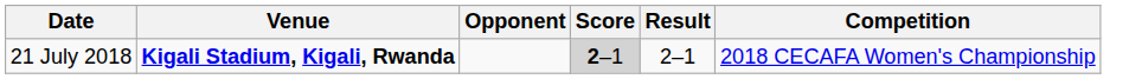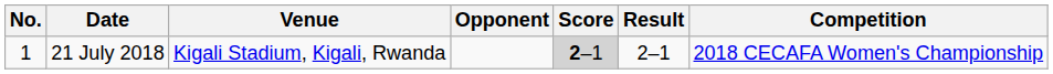 <table class="wikitable">
 <tr>
+<th>No.</th>
 <th>Date</th>
 <th>Venue</th>
 <th>Opponent</th>
 <th>Score</th>
 <th>Result</th>
 <th>Competition</th>
 </tr>
 <tr>
+<td style="text-align:center;">1</td>
 <td>21 July 2018</td>
-<td><strong><a href='#'>Kigali Stadium</a>, <a href='#'>Kigali</a>, Rwanda</strong></td>
+<td><a href='#'>Kigali Stadium</a>, <a href='#'>Kigali</a>, Rwanda</td>
 <td></td>
 <td style="background: lightgrey; text-align:center;"><strong>2</strong>–1</td>
 <td style="text-align:center;">2–1</td>
 <td><a href='#'>2018 CECAFA Women's Championship</a></td>
 </tr>
 </table>
